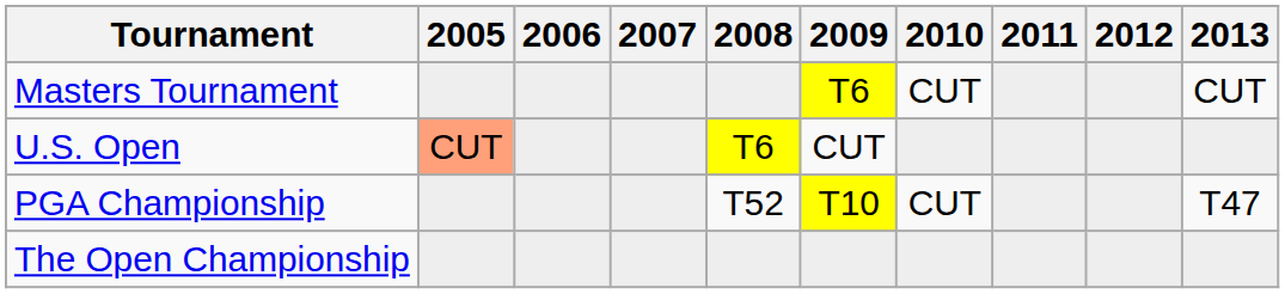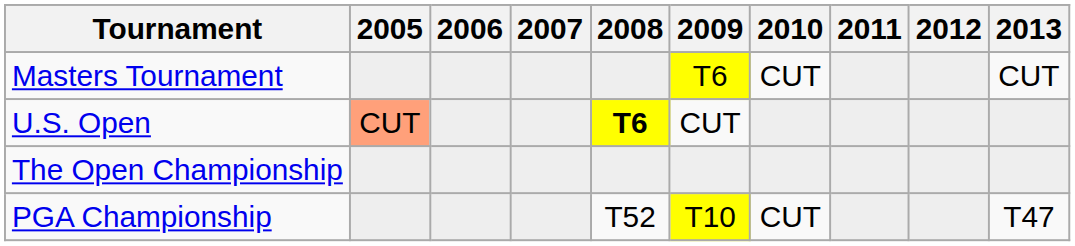 <table class="wikitable" style="font-size:95%;text-align:center;">
 <tr>
 <th>Tournament</th>
 <th>2005</th>
 <th>2006</th>
 <th>2007</th>
 <th>2008</th>
 <th>2009</th>
 <th>2010</th>
 <th>2011</th>
 <th>2012</th>
 <th>2013</th>
 </tr>
 <tr>
 <td align=left><a href='#'>Masters Tournament</a></td>
 <td style="background:#eeeeee;"></td>
 <td style="background:#eeeeee;"></td>
 <td style="background:#eeeeee;"></td>
 <td style="background:#eeeeee;"></td>
 <td style="background:yellow;">T6</td>
 <td>CUT</td>
 <td style="background:#eeeeee;"></td>
 <td style="background:#eeeeee;"></td>
 <td>CUT</td>
 </tr>
 <tr>
 <td align=left><a href='#'>U.S. Open</a></td>
 <td style="background: lightsalmon;">CUT</td>
 <td style="background:#eeeeee;"></td>
 <td style="background:#eeeeee;"></td>
-<td style="background:yellow;">T6</td>
+<td style="background:yellow;"><strong>T6</strong></td>
 <td>CUT</td>
+<td style="background:#eeeeee;"></td>
+<td style="background:#eeeeee;"></td>
+<td style="background:#eeeeee;"></td>
+<td style="background:#eeeeee;"></td>
+</tr>
+<tr>
+<td align=left><a href='#'>The Open Championship</a></td>
+<td style="background:#eeeeee;"></td>
+<td style="background:#eeeeee;"></td>
+<td style="background:#eeeeee;"></td>
+<td style="background:#eeeeee;"></td>
+<td style="background:#eeeeee;"></td>
 <td style="background:#eeeeee;"></td>
 <td style="background:#eeeeee;"></td>
 <td style="background:#eeeeee;"></td>
 <td style="background:#eeeeee;"></td>
 </tr>
 <tr>
 <td align=left><a href='#'>PGA Championship</a></td>
 <td style="background:#eeeeee;"></td>
 <td style="background:#eeeeee;"></td>
 <td style="background:#eeeeee;"></td>
 <td>T52</td>
 <td style="background:yellow;">T10</td>
 <td>CUT</td>
 <td style="background:#eeeeee;"></td>
 <td style="background:#eeeeee;"></td>
 <td>T47</td>
 </tr>
-<tr>
-<td align=left><a href='#'>The Open Championship</a></td>
-<td style="background:#eeeeee;"></td>
-<td style="background:#eeeeee;"></td>
-<td style="background:#eeeeee;"></td>
-<td style="background:#eeeeee;"></td>
-<td style="background:#eeeeee;"></td>
-<td style="background:#eeeeee;"></td>
-<td style="background:#eeeeee;"></td>
-<td style="background:#eeeeee;"></td>
-<td style="background:#eeeeee;"></td>
-</tr>
 </table>
